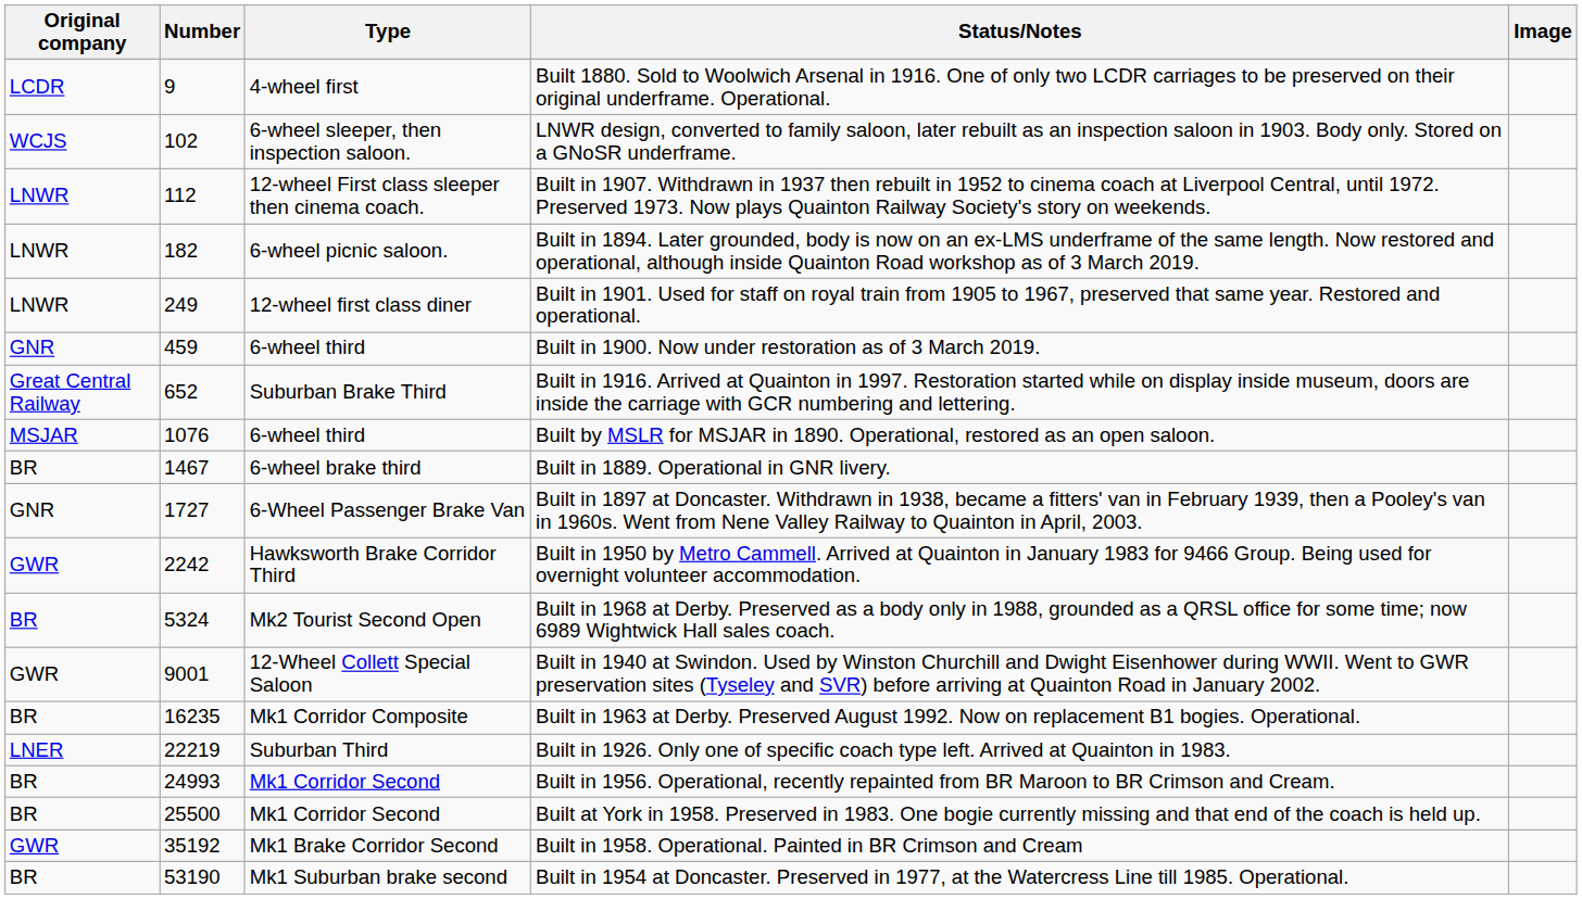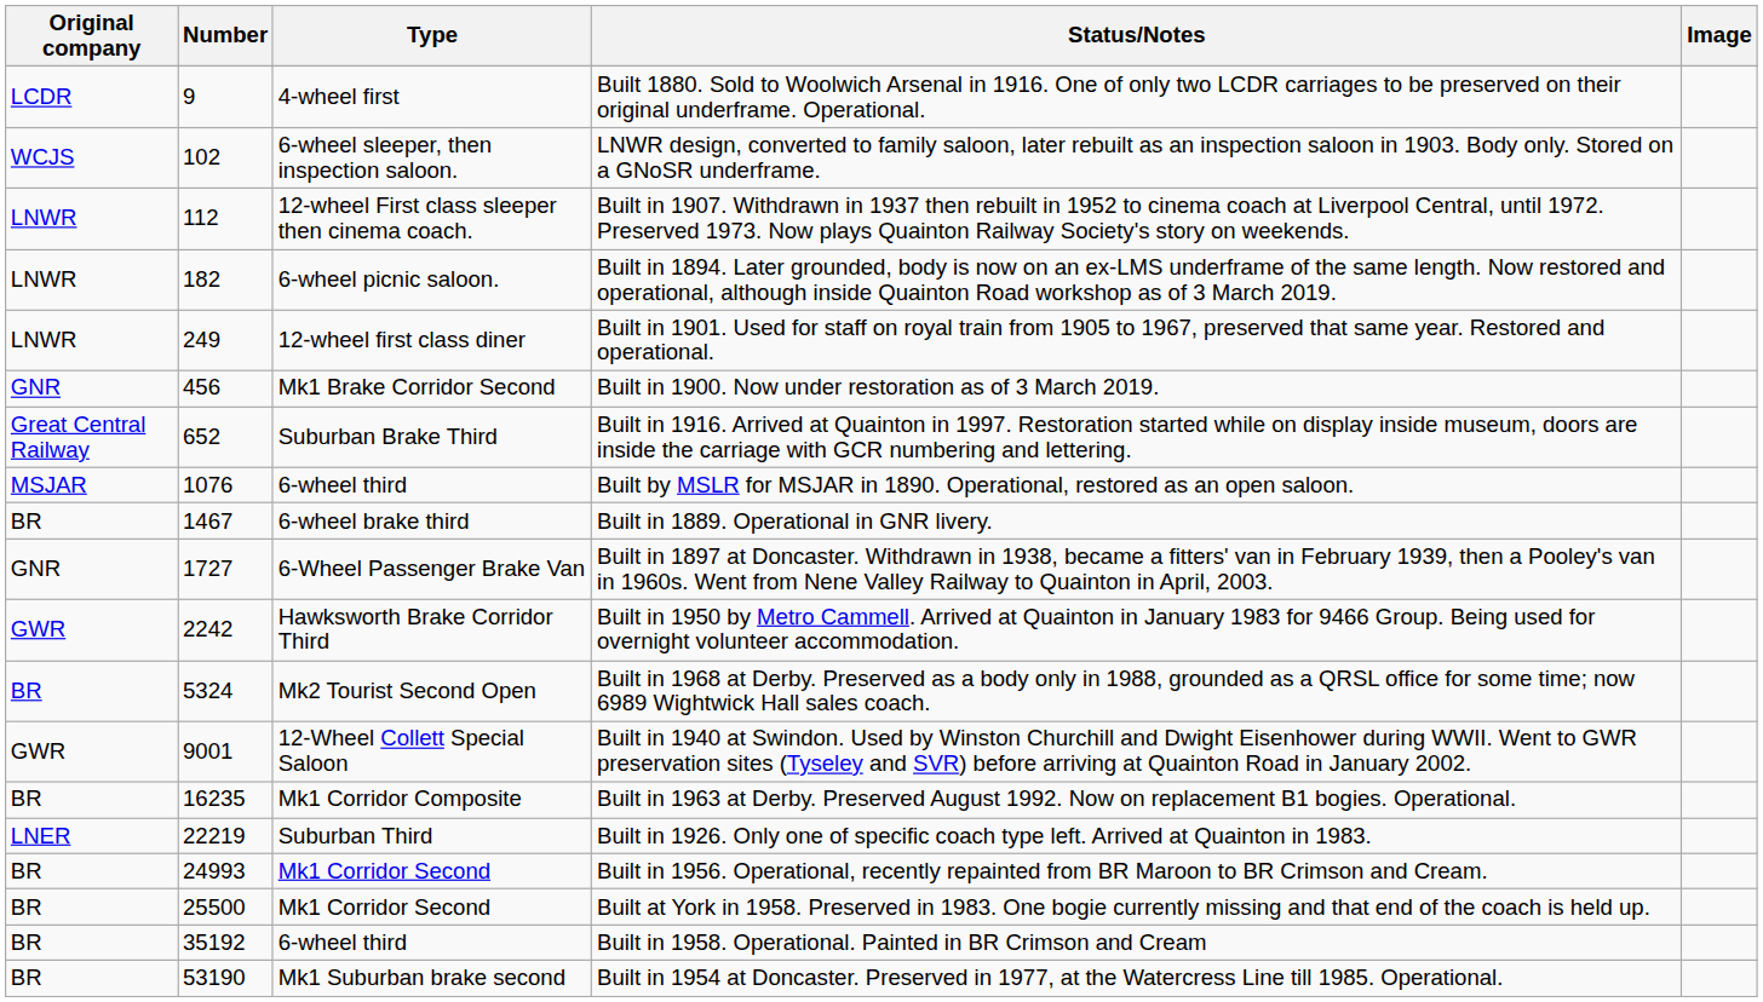 <table class="wikitable sortable">
 <tr>
 <th>Original company</th>
 <th>Number</th>
 <th>Type</th>
 <th>Status/Notes</th>
 <th>Image</th>
 </tr>
 <tr>
 </tr>
 <tr>
 <td><a href='#'>LCDR</a></td>
 <td>9</td>
 <td>4-wheel first</td>
 <td>Built 1880. Sold to Woolwich Arsenal in 1916. One of only two LCDR carriages to be preserved on their original underframe. Operational.</td>
 <td></td>
 </tr>
 <tr>
 <td><a href='#'>WCJS</a></td>
 <td>102</td>
 <td>6-wheel sleeper, then inspection saloon.</td>
 <td>LNWR design, converted to family saloon, later rebuilt as an inspection saloon in 1903. Body only. Stored on a GNoSR underframe.</td>
 <td></td>
 </tr>
 <tr>
 <td><a href='#'>LNWR</a></td>
 <td>112</td>
 <td>12-wheel First class sleeper then cinema coach.</td>
 <td>Built in 1907. Withdrawn in 1937 then rebuilt in 1952 to cinema coach at Liverpool Central, until 1972. Preserved 1973. Now plays Quainton Railway Society's story on weekends.</td>
 <td></td>
 </tr>
 <tr>
 <td>LNWR</td>
 <td>182</td>
 <td>6-wheel picnic saloon.</td>
 <td>Built in 1894. Later grounded, body is now on an ex-LMS underframe of the same length. Now restored and operational, although inside Quainton Road workshop as of 3 March 2019.</td>
 <td></td>
 </tr>
 <tr>
 <td>LNWR</td>
 <td>249</td>
 <td>12-wheel first class diner</td>
 <td>Built in 1901. Used for staff on royal train from 1905 to 1967, preserved that same year. Restored and operational.</td>
 <td></td>
 </tr>
 <tr>
 <td><a href='#'>GNR</a></td>
-<td>459</td>
-<td>6-wheel third</td>
+<td>456</td>
+<td>Mk1 Brake Corridor Second</td>
 <td>Built in 1900. Now under restoration as of 3 March 2019.</td>
 <td></td>
 </tr>
 <tr>
 <td><a href='#'>Great Central Railway</a></td>
 <td>652</td>
 <td>Suburban Brake Third</td>
 <td>Built in 1916. Arrived at Quainton in 1997. Restoration started while on display inside museum, doors are inside the carriage with GCR numbering and lettering.</td>
 <td></td>
 </tr>
 <tr>
 <td><a href='#'>MSJAR</a></td>
 <td>1076</td>
 <td>6-wheel third</td>
 <td>Built by <a href='#'>MSLR</a> for MSJAR in 1890. Operational, restored as an open saloon.</td>
 <td></td>
 </tr>
 <tr>
 <td>BR</td>
 <td>1467</td>
 <td>6-wheel brake third</td>
 <td>Built in 1889. Operational in GNR livery.</td>
 <td></td>
 </tr>
 <tr>
 <td>GNR</td>
 <td>1727</td>
 <td>6-Wheel Passenger Brake Van</td>
 <td>Built in 1897 at Doncaster. Withdrawn in 1938, became a fitters' van in February 1939, then a Pooley's van in 1960s. Went from Nene Valley Railway to Quainton in April, 2003.</td>
 <td></td>
 </tr>
 <tr>
 <td><a href='#'>GWR</a></td>
 <td>2242</td>
 <td>Hawksworth Brake Corridor Third</td>
 <td>Built in 1950 by <a href='#'>Metro Cammell</a>. Arrived at Quainton in January 1983 for 9466 Group. Being used for overnight volunteer accommodation.</td>
 <td></td>
 </tr>
 <tr>
 <td><a href='#'>BR</a></td>
 <td>5324</td>
 <td>Mk2 Tourist Second Open</td>
 <td>Built in 1968 at Derby. Preserved as a body only in 1988, grounded as a QRSL office for some time; now 6989 Wightwick Hall sales coach.</td>
 <td></td>
 </tr>
 <tr>
 <td>GWR</td>
 <td>9001</td>
 <td>12-Wheel <a href='#'>Collett</a> Special Saloon</td>
 <td>Built in 1940 at Swindon. Used by Winston Churchill and Dwight Eisenhower during WWII. Went to GWR preservation sites (<a href='#'>Tyseley</a> and <a href='#'>SVR</a>) before arriving at Quainton Road in January 2002.</td>
 <td></td>
 </tr>
 <tr>
 <td>BR</td>
 <td>16235</td>
 <td>Mk1 Corridor Composite</td>
 <td>Built in 1963 at Derby. Preserved August 1992. Now on replacement B1 bogies. Operational.</td>
 <td></td>
 </tr>
 <tr>
 <td><a href='#'>LNER</a></td>
 <td>22219</td>
 <td>Suburban Third</td>
 <td>Built in 1926. Only one of specific coach type left. Arrived at Quainton in 1983.</td>
 <td></td>
 </tr>
 <tr>
 <td>BR</td>
 <td>24993</td>
 <td><a href='#'>Mk1 Corridor Second</a></td>
 <td>Built in 1956. Operational, recently repainted from BR Maroon to BR Crimson and Cream.</td>
 <td></td>
 </tr>
 <tr>
 <td>BR</td>
 <td>25500</td>
 <td>Mk1 Corridor Second</td>
 <td>Built at York in 1958. Preserved in 1983. One bogie currently missing and that end of the coach is held up.</td>
 <td></td>
 </tr>
 <tr>
-<td><a href='#'>GWR</a></td>
+<td>BR</td>
 <td>35192</td>
-<td>Mk1 Brake Corridor Second</td>
+<td>6-wheel third</td>
 <td>Built in 1958. Operational. Painted in BR Crimson and Cream</td>
 <td></td>
 </tr>
 <tr>
 <td>BR</td>
 <td>53190</td>
 <td>Mk1 Suburban brake second</td>
 <td>Built in 1954 at Doncaster. Preserved in 1977, at the Watercress Line till 1985. Operational.</td>
 <td></td>
 </tr>
 </table>
